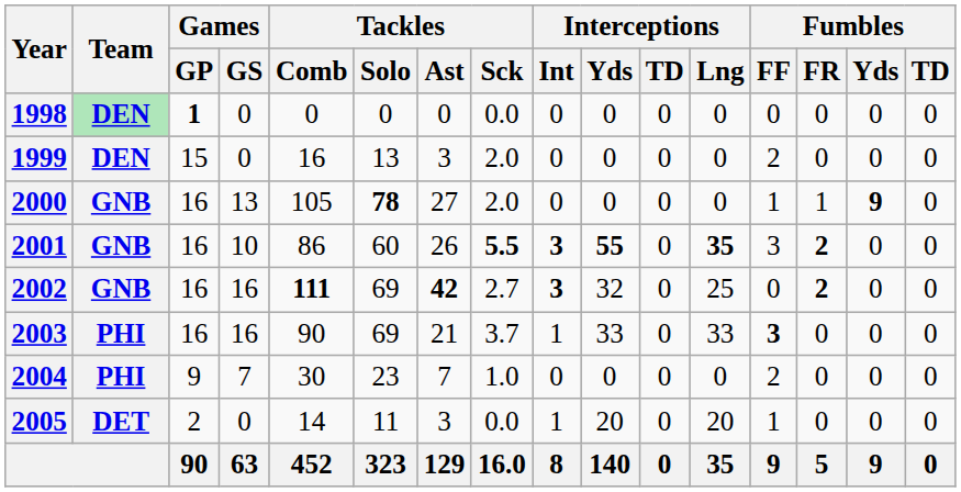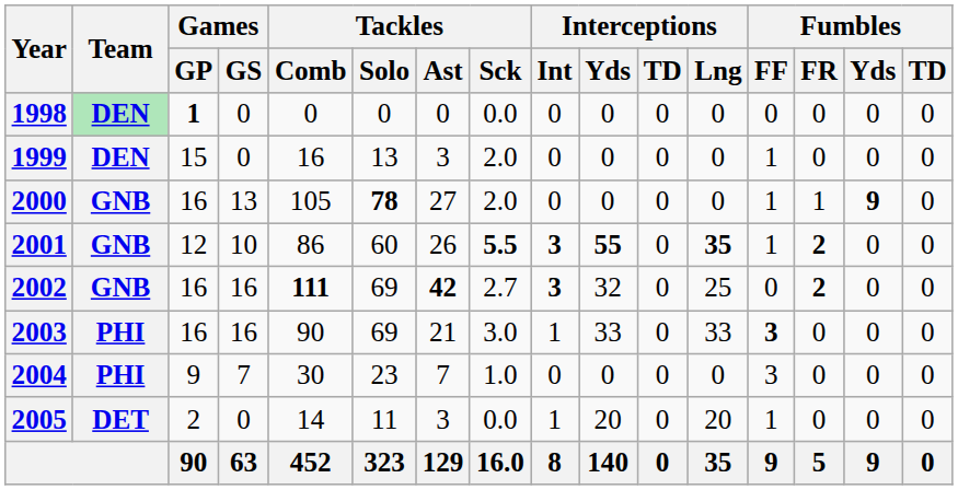 <table class="wikitable" style="text-align:center">
 <tr>
 <th rowspan="2">Year</th>
 <th rowspan="2">Team</th>
 <th colspan="2">Games</th>
 <th colspan="4">Tackles</th>
 <th colspan="4">Interceptions</th>
 <th colspan="4">Fumbles</th>
 </tr>
 <tr>
 <th>GP</th>
 <th>GS</th>
 <th>Comb</th>
 <th>Solo</th>
 <th>Ast</th>
 <th>Sck</th>
 <th>Int</th>
 <th>Yds</th>
 <th>TD</th>
 <th>Lng</th>
 <th>FF</th>
 <th>FR</th>
 <th>Yds</th>
 <th>TD</th>
 </tr>
 <tr>
 <th><a href='#'>1998</a></th>
 <th style="background:#afe6ba; width:3em;"><a href='#'>DEN</a></th>
 <td><strong>1</strong></td>
 <td>0</td>
 <td>0</td>
 <td>0</td>
 <td>0</td>
 <td>0.0</td>
 <td>0</td>
 <td>0</td>
 <td>0</td>
 <td>0</td>
 <td>0</td>
 <td>0</td>
 <td>0</td>
 <td>0</td>
 </tr>
 <tr>
 <th><a href='#'>1999</a></th>
 <th><a href='#'>DEN</a></th>
 <td>15</td>
 <td>0</td>
 <td>16</td>
 <td>13</td>
 <td>3</td>
 <td>2.0</td>
 <td>0</td>
 <td>0</td>
 <td>0</td>
 <td>0</td>
-<td>2</td>
+<td>1</td>
 <td>0</td>
 <td>0</td>
 <td>0</td>
 </tr>
 <tr>
 <th><a href='#'>2000</a></th>
 <th><a href='#'>GNB</a></th>
 <td>16</td>
 <td>13</td>
 <td>105</td>
 <td><strong>78</strong></td>
 <td>27</td>
 <td>2.0</td>
 <td>0</td>
 <td>0</td>
 <td>0</td>
 <td>0</td>
 <td>1</td>
 <td>1</td>
 <td><strong>9</strong></td>
 <td>0</td>
 </tr>
 <tr>
 <th><a href='#'>2001</a></th>
 <th><a href='#'>GNB</a></th>
-<td>16</td>
+<td>12</td>
 <td>10</td>
 <td>86</td>
 <td>60</td>
 <td>26</td>
 <td><strong>5.5</strong></td>
 <td><strong>3</strong></td>
 <td><strong>55</strong></td>
 <td>0</td>
 <td><strong>35</strong></td>
-<td>3</td>
+<td>1</td>
 <td><strong>2</strong></td>
 <td>0</td>
 <td>0</td>
 </tr>
 <tr>
 <th><a href='#'>2002</a></th>
 <th><a href='#'>GNB</a></th>
 <td>16</td>
 <td>16</td>
 <td><strong>111</strong></td>
 <td>69</td>
 <td><strong>42</strong></td>
 <td>2.7</td>
 <td><strong>3</strong></td>
 <td>32</td>
 <td>0</td>
 <td>25</td>
 <td>0</td>
 <td><strong>2</strong></td>
 <td>0</td>
 <td>0</td>
 </tr>
 <tr>
 <th><a href='#'>2003</a></th>
 <th><a href='#'>PHI</a></th>
 <td>16</td>
 <td>16</td>
 <td>90</td>
 <td>69</td>
 <td>21</td>
-<td>3.7</td>
+<td>3.0</td>
 <td>1</td>
 <td>33</td>
 <td>0</td>
 <td>33</td>
 <td><strong>3</strong></td>
 <td>0</td>
 <td>0</td>
 <td>0</td>
 </tr>
 <tr>
 <th><a href='#'>2004</a></th>
 <th><a href='#'>PHI</a></th>
 <td>9</td>
 <td>7</td>
 <td>30</td>
 <td>23</td>
 <td>7</td>
 <td>1.0</td>
 <td>0</td>
 <td>0</td>
 <td>0</td>
 <td>0</td>
-<td>2</td>
+<td>3</td>
 <td>0</td>
 <td>0</td>
 <td>0</td>
 </tr>
 <tr>
 <th><a href='#'>2005</a></th>
 <th><a href='#'>DET</a></th>
 <td>2</td>
 <td>0</td>
 <td>14</td>
 <td>11</td>
 <td>3</td>
 <td>0.0</td>
 <td>1</td>
 <td>20</td>
 <td>0</td>
 <td>20</td>
 <td>1</td>
 <td>0</td>
 <td>0</td>
 <td>0</td>
 </tr>
 <tr>
 <th colspan="2"></th>
 <th>90</th>
 <th>63</th>
 <th>452</th>
 <th>323</th>
 <th>129</th>
 <th>16.0</th>
 <th>8</th>
 <th>140</th>
 <th>0</th>
 <th>35</th>
 <th>9</th>
 <th>5</th>
 <th>9</th>
 <th>0</th>
 </tr>
 </table>
